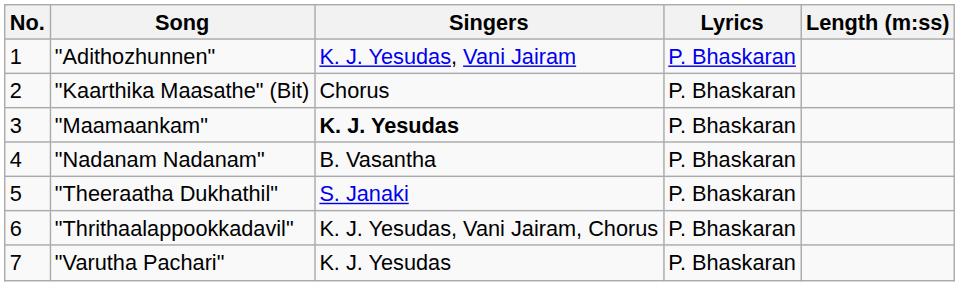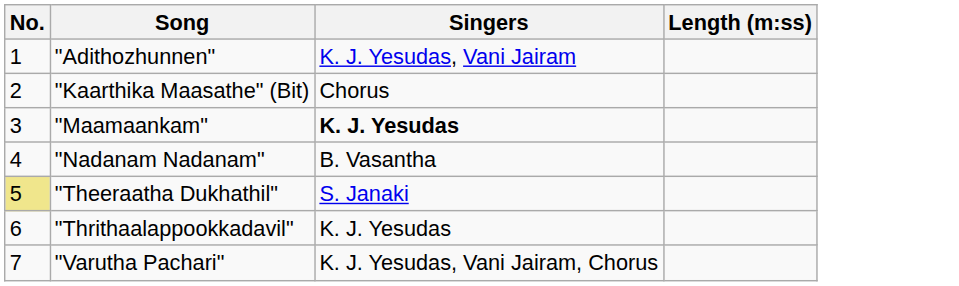 <table class="wikitable" style="font-size:95%;">
 <tr>
 <th>No.</th>
 <th>Song</th>
 <th>Singers</th>
-<th>Lyrics</th>
 <th>Length (m:ss)</th>
 </tr>
 <tr>
 <td>1</td>
 <td>"Adithozhunnen"</td>
 <td><a href='#'>K. J. Yesudas</a>, <a href='#'>Vani Jairam</a></td>
-<td><a href='#'>P. Bhaskaran</a></td>
 <td></td>
 </tr>
 <tr>
 <td>2</td>
 <td>"Kaarthika Maasathe" (Bit)</td>
 <td>Chorus</td>
-<td>P. Bhaskaran</td>
 <td></td>
 </tr>
 <tr>
 <td>3</td>
 <td>"Maamaankam"</td>
 <td><strong>K. J. Yesudas</strong></td>
-<td>P. Bhaskaran</td>
 <td></td>
 </tr>
 <tr>
 <td>4</td>
 <td>"Nadanam Nadanam"</td>
 <td>B. Vasantha</td>
-<td>P. Bhaskaran</td>
 <td></td>
 </tr>
 <tr>
-<td>5</td>
+<td style="background: khaki;">5</td>
 <td>"Theeraatha Dukhathil"</td>
 <td><a href='#'>S. Janaki</a></td>
-<td>P. Bhaskaran</td>
 <td></td>
 </tr>
 <tr>
 <td>6</td>
 <td>"Thrithaalappookkadavil"</td>
-<td>K. J. Yesudas, Vani Jairam, Chorus</td>
-<td>P. Bhaskaran</td>
+<td>K. J. Yesudas</td>
 <td></td>
 </tr>
 <tr>
 <td>7</td>
 <td>"Varutha Pachari"</td>
-<td>K. J. Yesudas</td>
-<td>P. Bhaskaran</td>
+<td>K. J. Yesudas, Vani Jairam, Chorus</td>
 <td></td>
 </tr>
 </table>
